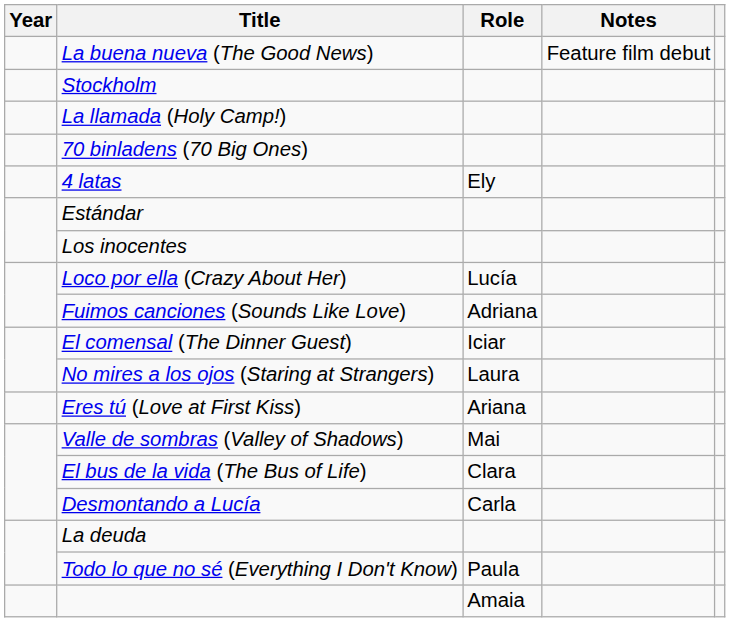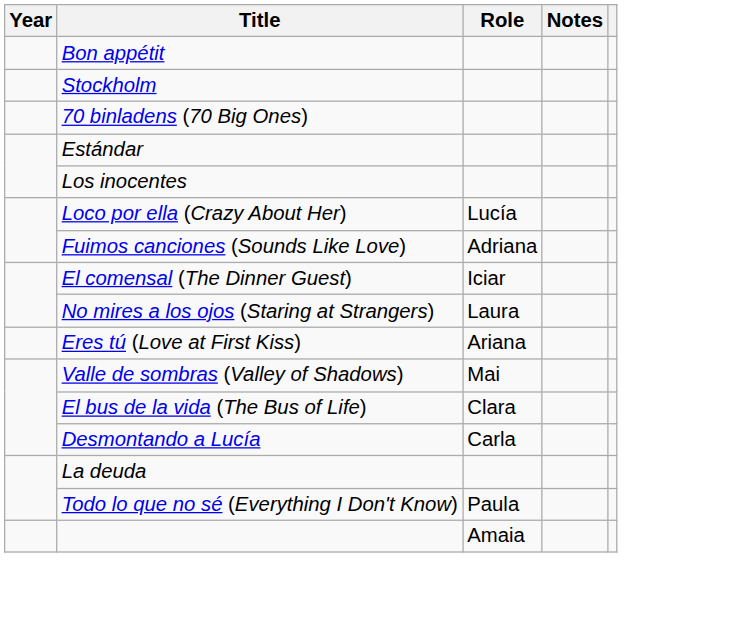 <table class="wikitable">
 <tr>
 <th>Year</th>
 <th>Title</th>
 <th>Role</th>
 <th>Notes</th>
 <th></th>
 </tr>
 <tr>
 <td></td>
-<td><em><a href='#'>La buena nueva</a></em> (<em>The Good News</em>)</td>
+<td><em><a href='#'>Bon appétit</a></em></td>
 <td></td>
-<td>Feature film debut</td>
+<td></td>
 <td align = "center"></td>
 </tr>
 <tr>
 <td></td>
 <td><em><a href='#'>Stockholm</a></em></td>
 <td></td>
 <td></td>
 <td align = "center"></td>
 </tr>
 <tr>
 <td></td>
-<td><em><a href='#'>La llamada</a></em> (<em>Holy Camp!</em>)</td>
-<td></td>
-<td></td>
-<td align = "center"></td>
-</tr>
-<tr>
-<td></td>
 <td><em><a href='#'>70 binladens</a></em> (<em>70 Big Ones</em>)</td>
 <td></td>
-<td></td>
-<td align = "center"></td>
-</tr>
-<tr>
-<td></td>
-<td><em><a href='#'>4 latas</a></em></td>
-<td>Ely</td>
 <td></td>
 <td align = "center"></td>
 </tr>
 <tr>
 <td rowspan = "2"></td>
 <td><em>Estándar</em></td>
 <td></td>
 <td></td>
 <td align = "center"></td>
 </tr>
 <tr>
 <td><em>Los inocentes</em></td>
 <td></td>
 <td></td>
 <td align = "center"></td>
 </tr>
 <tr>
 <td rowspan = "2"></td>
 <td><em><a href='#'>Loco por ella</a></em> (<em>Crazy About Her</em>)</td>
 <td>Lucía</td>
 <td></td>
 <td align = "center"></td>
 </tr>
 <tr>
 <td><em><a href='#'>Fuimos canciones</a></em> (<em>Sounds Like Love</em>)</td>
 <td>Adriana</td>
 <td></td>
 <td align = "center"></td>
 </tr>
 <tr>
 <td rowspan = "2"></td>
 <td><em><a href='#'>El comensal</a></em> (<em>The Dinner Guest</em>)</td>
 <td>Iciar</td>
 <td></td>
 <td></td>
 </tr>
 <tr>
 <td><em><a href='#'>No mires a los ojos</a></em> (<em>Staring at Strangers</em>)</td>
 <td>Laura</td>
 <td></td>
 <td></td>
 </tr>
 <tr>
 <td></td>
 <td><em><a href='#'>Eres tú</a></em> (<em>Love at First Kiss</em>)</td>
 <td>Ariana</td>
 <td></td>
 <td align = "center"></td>
 </tr>
 <tr>
 <td rowspan = "3"></td>
 <td><em><a href='#'>Valle de sombras</a></em> (<em>Valley of Shadows</em>)</td>
 <td>Mai</td>
 <td></td>
 <td></td>
 </tr>
 <tr>
 <td><em><a href='#'>El bus de la vida</a></em> (<em>The Bus of Life</em>)</td>
 <td>Clara</td>
 <td></td>
 <td></td>
 </tr>
 <tr>
 <td><em><a href='#'>Desmontando a Lucía</a></em></td>
 <td>Carla</td>
 <td></td>
 <td></td>
 </tr>
 <tr>
 <td rowspan = "2"></td>
 <td><em>La deuda</em></td>
 <td></td>
 <td></td>
 <td></td>
 </tr>
 <tr>
 <td><em><a href='#'>Todo lo que no sé</a></em> (<em>Everything I Don't Know</em>)</td>
 <td>Paula</td>
 <td></td>
 <td></td>
 </tr>
 <tr>
 <td></td>
 <td></td>
 <td>Amaia</td>
 <td></td>
 <td></td>
 </tr>
 </table>
